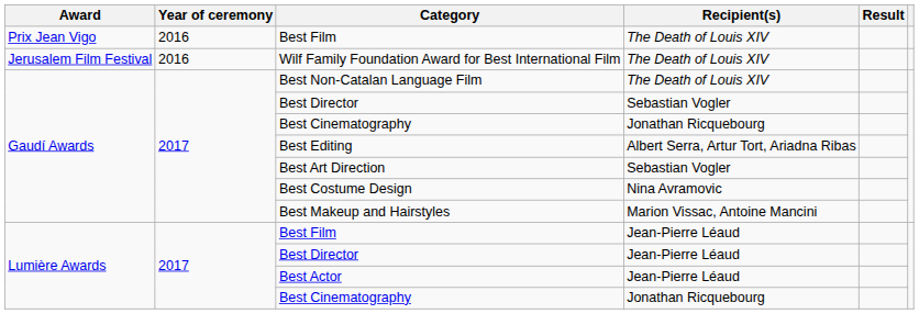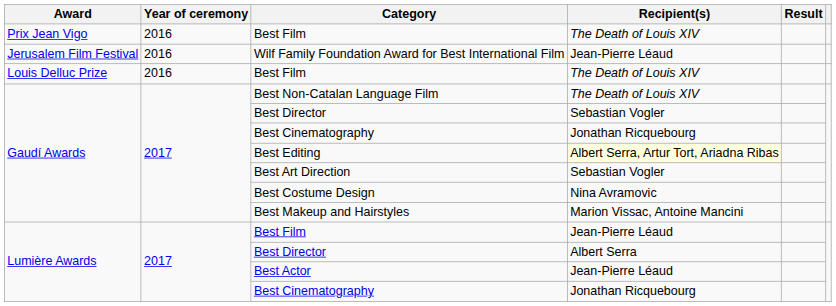 <table class="wikitable plainrowheaders sortable">
 <tr>
 <th scope="col">Award</th>
 <th scope="col">Year of ceremony</th>
 <th scope="col">Category</th>
 <th scope="col">Recipient(s)</th>
 <th scope="col">Result</th>
 <th scope="col" class="unsortable"></th>
 </tr>
 <tr>
 <td><a href='#'>Prix Jean Vigo</a></td>
 <td>2016</td>
 <td>Best Film</td>
 <td><em>The Death of Louis XIV</em></td>
 <td></td>
 <td></td>
 </tr>
 <tr>
 <td><a href='#'>Jerusalem Film Festival</a></td>
 <td>2016</td>
 <td>Wilf Family Foundation Award for Best International Film</td>
+<td>Jean-Pierre Léaud</td>
+<td></td>
+<td></td>
+</tr>
+<tr>
+<td><a href='#'>Louis Delluc Prize</a></td>
+<td>2016</td>
+<td>Best Film</td>
 <td><em>The Death of Louis XIV</em></td>
 <td></td>
 <td></td>
 </tr>
 <tr>
 <td rowspan = "7"><a href='#'>Gaudí Awards</a></td>
 <td rowspan = "7"><a href='#'>2017</a></td>
 <td>Best Non-Catalan Language Film</td>
 <td><em>The Death of Louis XIV</em></td>
 <td></td>
 <td rowspan = "7"></td>
 </tr>
 <tr>
 <td>Best Director</td>
 <td>Sebastian Vogler</td>
 <td></td>
 </tr>
 <tr>
 <td>Best Cinematography</td>
 <td>Jonathan Ricquebourg</td>
 <td></td>
 </tr>
 <tr>
 <td>Best Editing</td>
-<td>Albert Serra, Artur Tort, Ariadna Ribas</td>
+<td style="background: lightyellow;">Albert Serra, Artur Tort, Ariadna Ribas</td>
 <td></td>
 </tr>
 <tr>
 <td>Best Art Direction</td>
 <td>Sebastian Vogler</td>
 <td></td>
 </tr>
 <tr>
 <td>Best Costume Design</td>
 <td>Nina Avramovic</td>
 <td></td>
 </tr>
 <tr>
 <td>Best Makeup and Hairstyles</td>
 <td>Marion Vissac, Antoine Mancini</td>
 <td></td>
 </tr>
 <tr>
 <td rowspan="4"><a href='#'>Lumière Awards</a></td>
 <td rowspan="4"><a href='#'>2017</a></td>
 <td><a href='#'>Best Film</a></td>
 <td>Jean-Pierre Léaud</td>
 <td></td>
 <td rowspan="4"></td>
 </tr>
 <tr>
 <td><a href='#'>Best Director</a></td>
-<td>Jean-Pierre Léaud</td>
+<td>Albert Serra</td>
 <td></td>
 </tr>
 <tr>
 <td><a href='#'>Best Actor</a></td>
 <td>Jean-Pierre Léaud</td>
 <td></td>
 </tr>
 <tr>
 <td><a href='#'>Best Cinematography</a></td>
 <td>Jonathan Ricquebourg</td>
 <td></td>
 </tr>
 </table>
